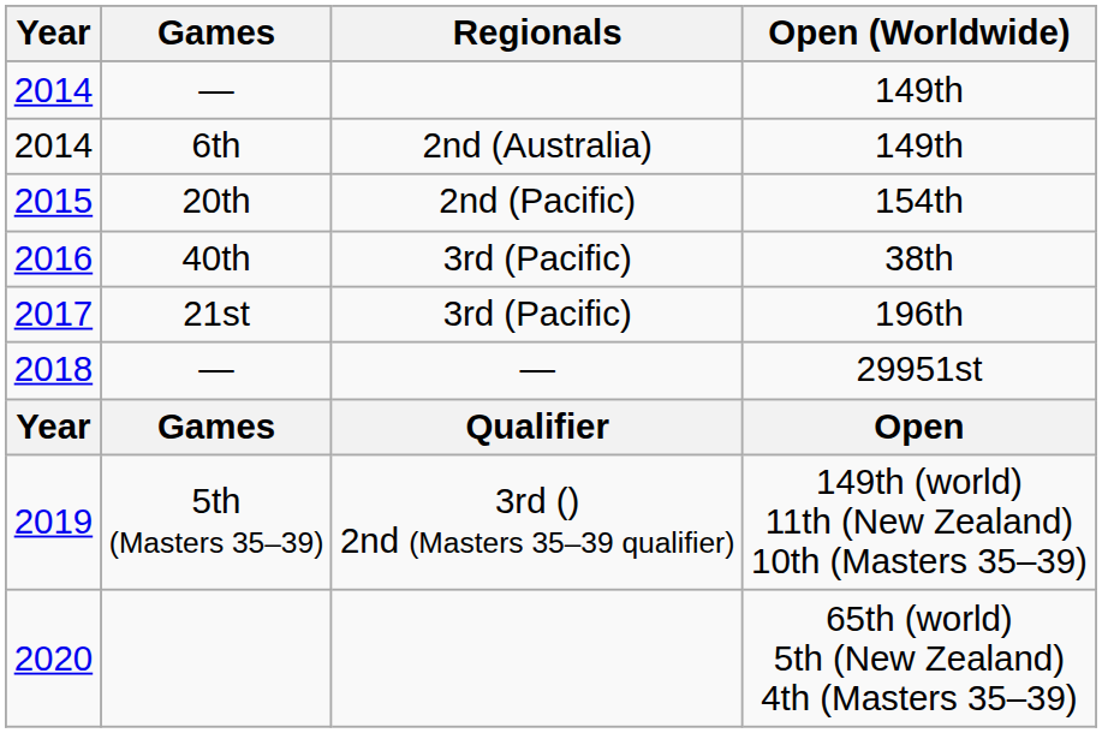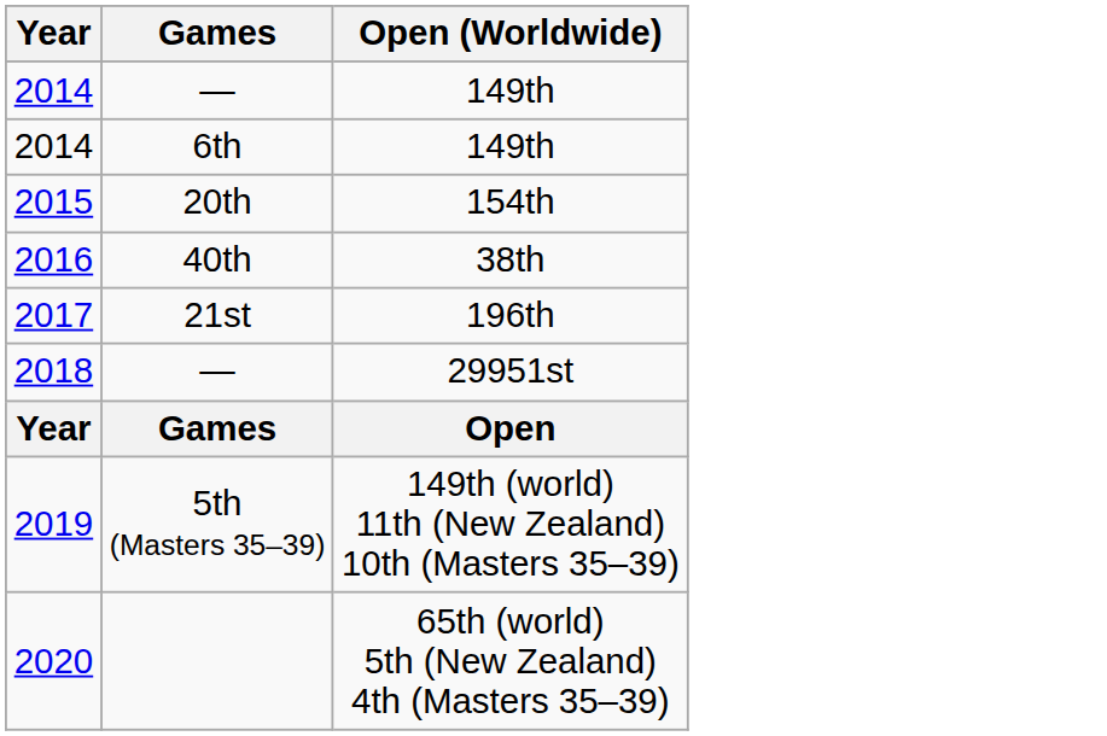 <table class="wikitable" style="text-align:center">
 <tr>
 <th>Year</th>
 <th>Games</th>
-<th>Regionals</th>
 <th>Open (Worldwide)</th>
 </tr>
 <tr>
 <td><a href='#'>2014</a> </td>
 <td>—</td>
-<td></td>
 <td>149th</td>
 </tr>
 <tr>
 <td>2014 </td>
 <td>6th</td>
-<td>2nd (Australia)</td>
 <td>149th</td>
 </tr>
 <tr>
 <td><a href='#'>2015</a></td>
 <td>20th</td>
-<td>2nd (Pacific)</td>
 <td>154th</td>
 </tr>
 <tr>
 <td><a href='#'>2016</a></td>
 <td>40th</td>
-<td>3rd (Pacific)</td>
 <td>38th</td>
 </tr>
 <tr>
 <td><a href='#'>2017</a></td>
 <td>21st</td>
-<td>3rd (Pacific)</td>
 <td>196th</td>
 </tr>
 <tr>
 <td><a href='#'>2018</a></td>
-<td>—</td>
 <td>—</td>
 <td>29951st</td>
 </tr>
 <tr>
 <th>Year</th>
 <th>Games</th>
-<th>Qualifier</th>
 <th>Open</th>
 </tr>
 <tr>
 <td><a href='#'>2019</a></td>
 <td>5th<br><small>(Masters 35–39)</small></td>
-<td>3rd ()<br>2nd <small>(Masters 35–39 qualifier)</small></td>
 <td>149th (world)<br>11th (New Zealand)<br>10th (Masters 35–39)</td>
 </tr>
 <tr>
 <td><a href='#'>2020</a></td>
 <td></td>
-<td></td>
 <td>65th (world)<br>5th (New Zealand)<br>4th (Masters 35–39)</td>
 </tr>
 </table>
